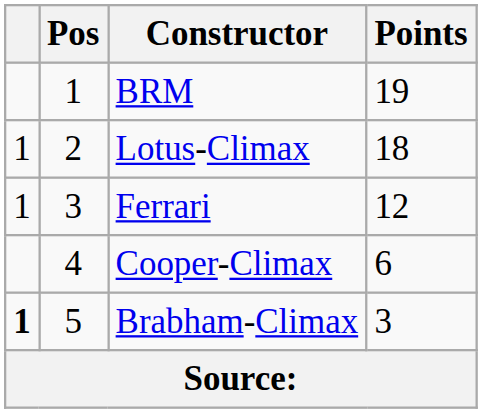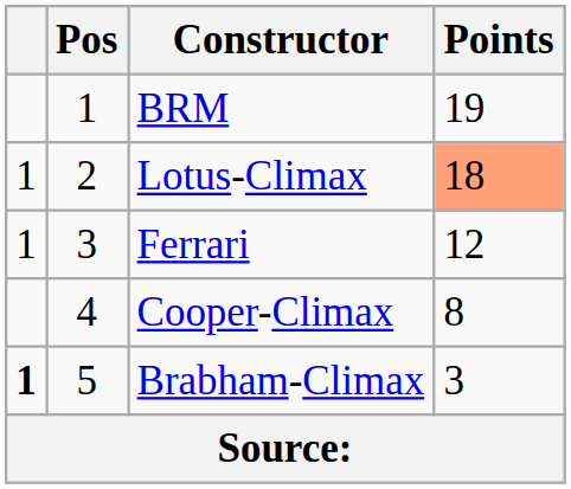 <table class="wikitable" style="font-size: 95%;">
 <tr>
 <th></th>
 <th>Pos</th>
 <th>Constructor</th>
 <th>Points</th>
 </tr>
 <tr>
 <td align="left"></td>
 <td align="center">1</td>
 <td> <a href='#'>BRM</a></td>
 <td align="left">19</td>
 </tr>
 <tr>
 <td align="left"> 1</td>
 <td align="center">2</td>
 <td> <a href='#'>Lotus</a>-<a href='#'>Climax</a></td>
-<td align="left">18</td>
+<td align="left" style="background: lightsalmon;">18</td>
 </tr>
 <tr>
 <td align="left"> 1</td>
 <td align="center">3</td>
 <td> <a href='#'>Ferrari</a></td>
 <td align="left">12</td>
 </tr>
 <tr>
 <td align="left"></td>
 <td align="center">4</td>
 <td> <a href='#'>Cooper</a>-<a href='#'>Climax</a></td>
-<td align="left">6</td>
+<td align="left">8</td>
 </tr>
 <tr>
 <td align="left"><strong> 1</strong></td>
 <td align="center">5</td>
 <td> <a href='#'>Brabham</a>-<a href='#'>Climax</a></td>
 <td align="left">3</td>
 </tr>
 <tr>
 <th colspan=4>Source: </th>
 </tr>
 </table>
